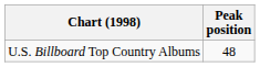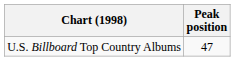 <table class="wikitable">
 <tr>
 <th>Chart (1998)</th>
 <th>Peak<br>position</th>
 </tr>
 <tr>
 <td>U.S. <em>Billboard</em> Top Country Albums</td>
-<td align="center">48</td>
+<td align="center">47</td>
 </tr>
 </table>
